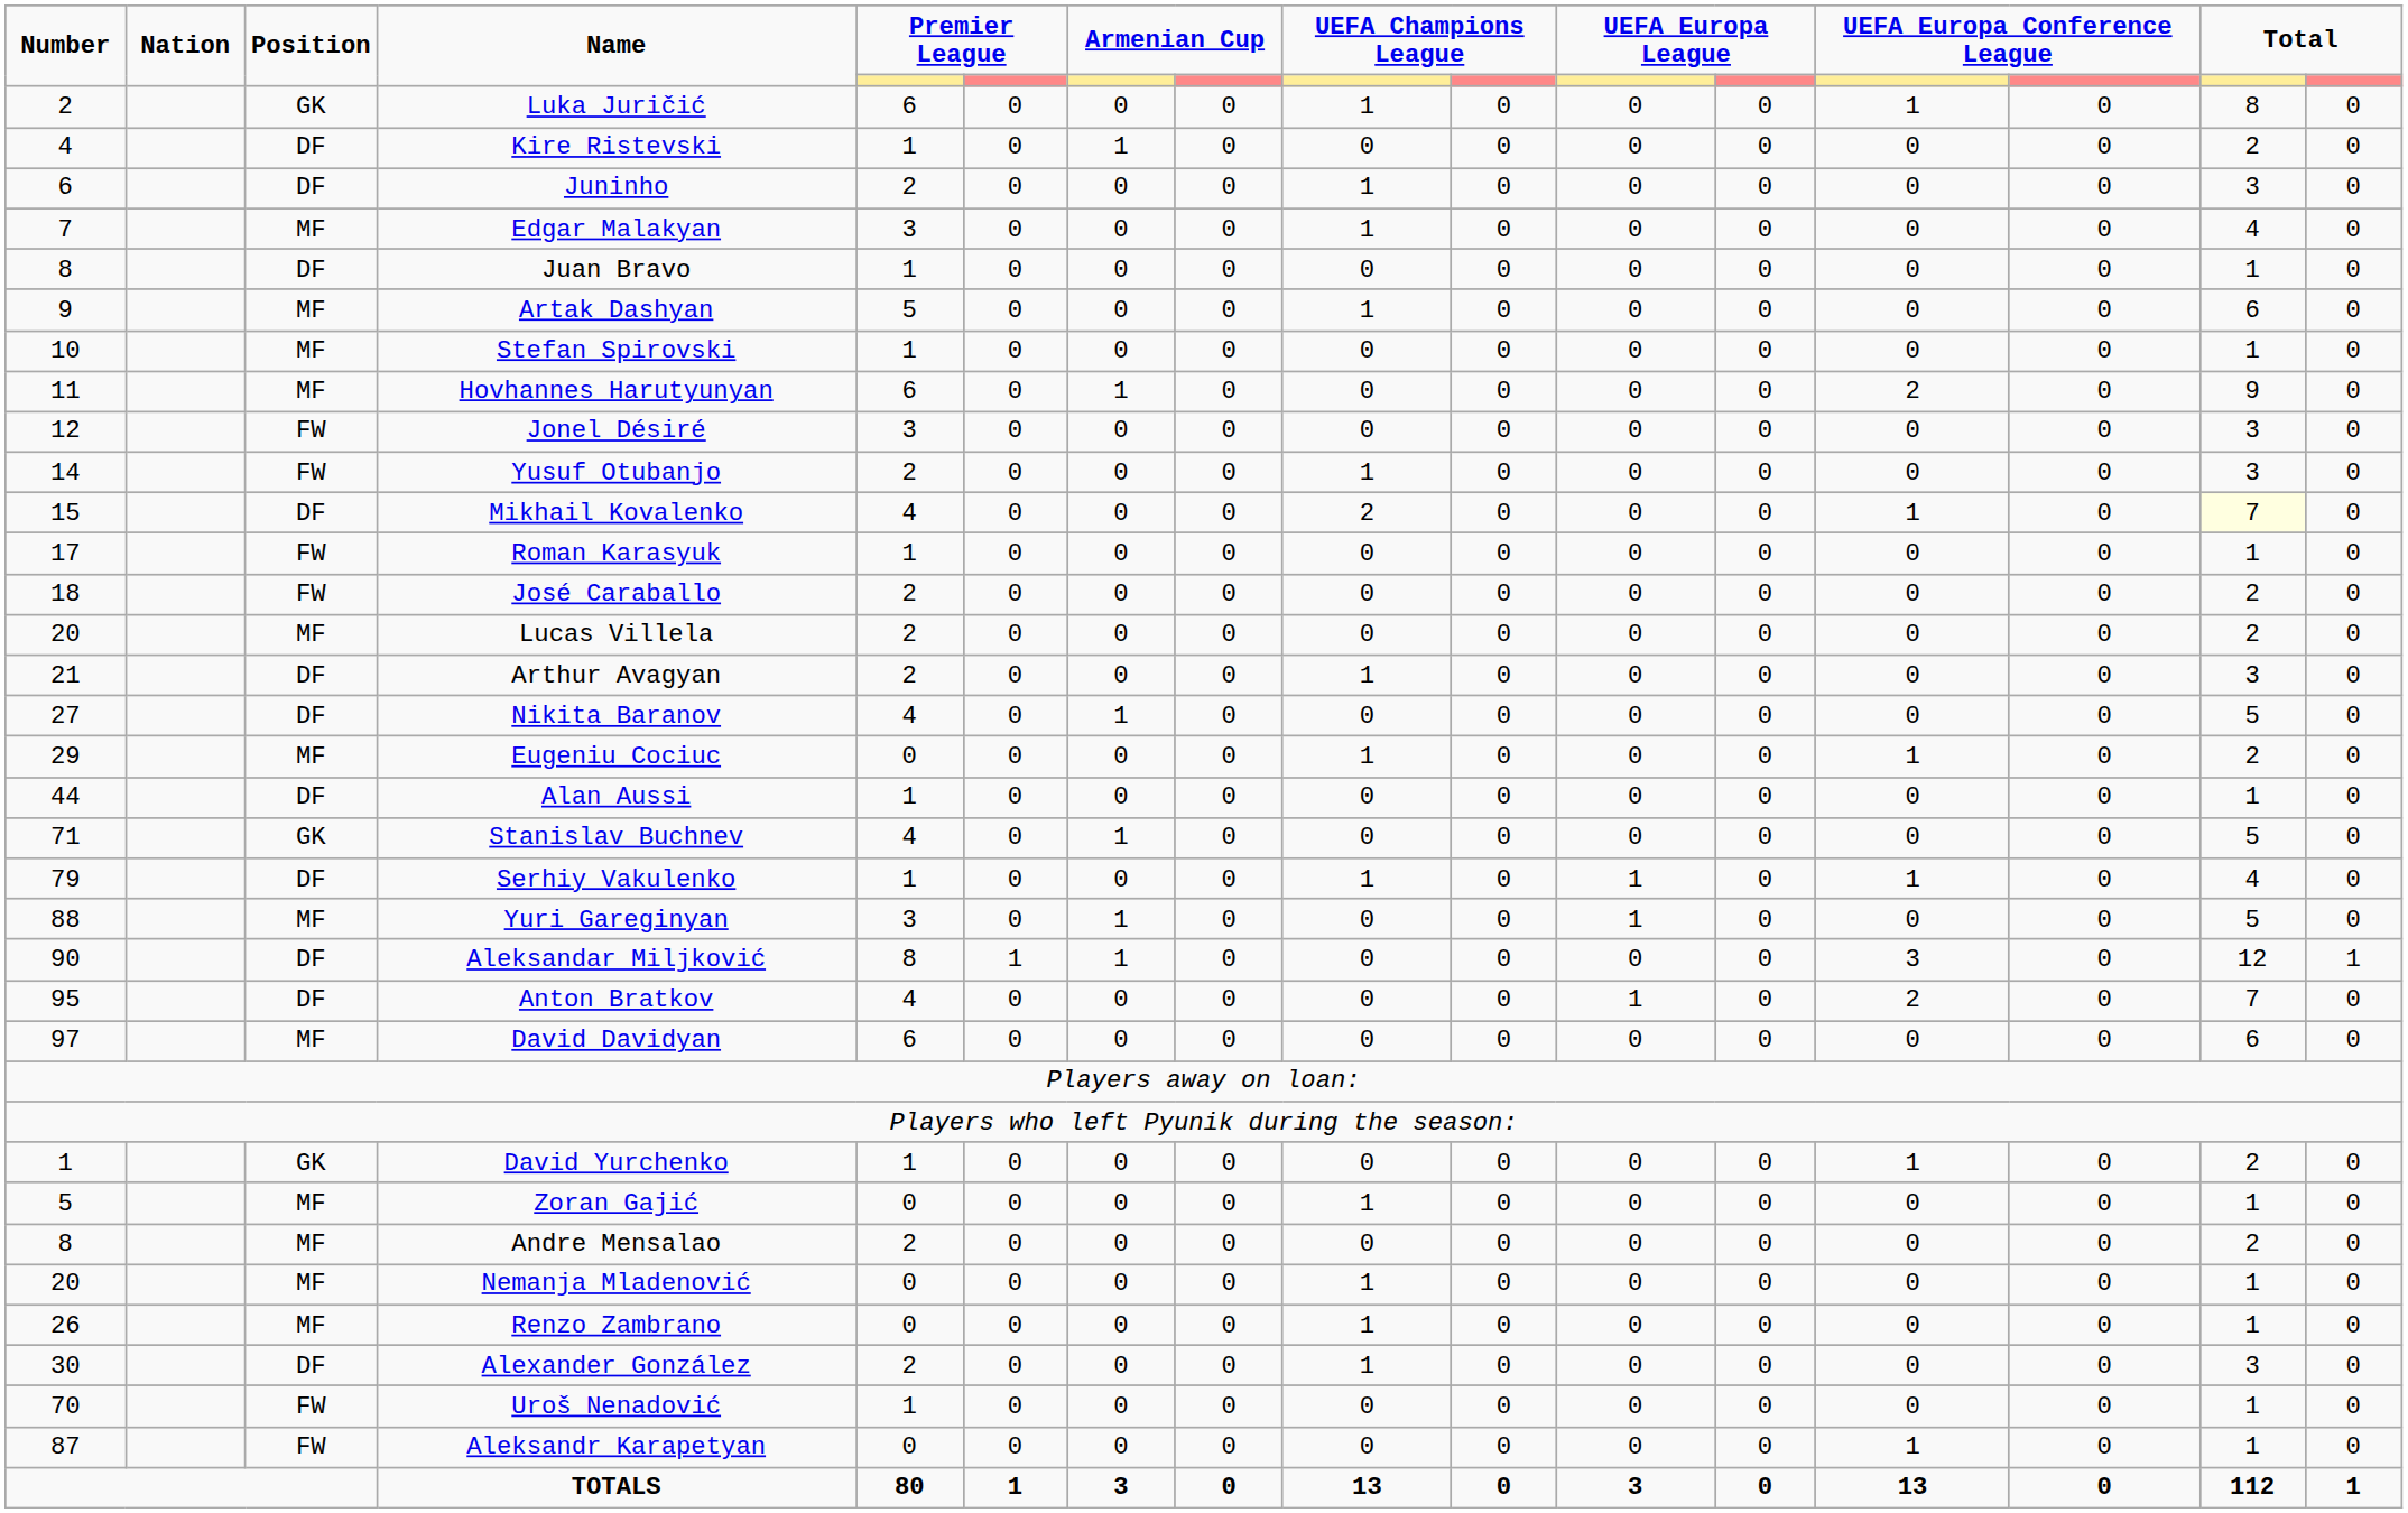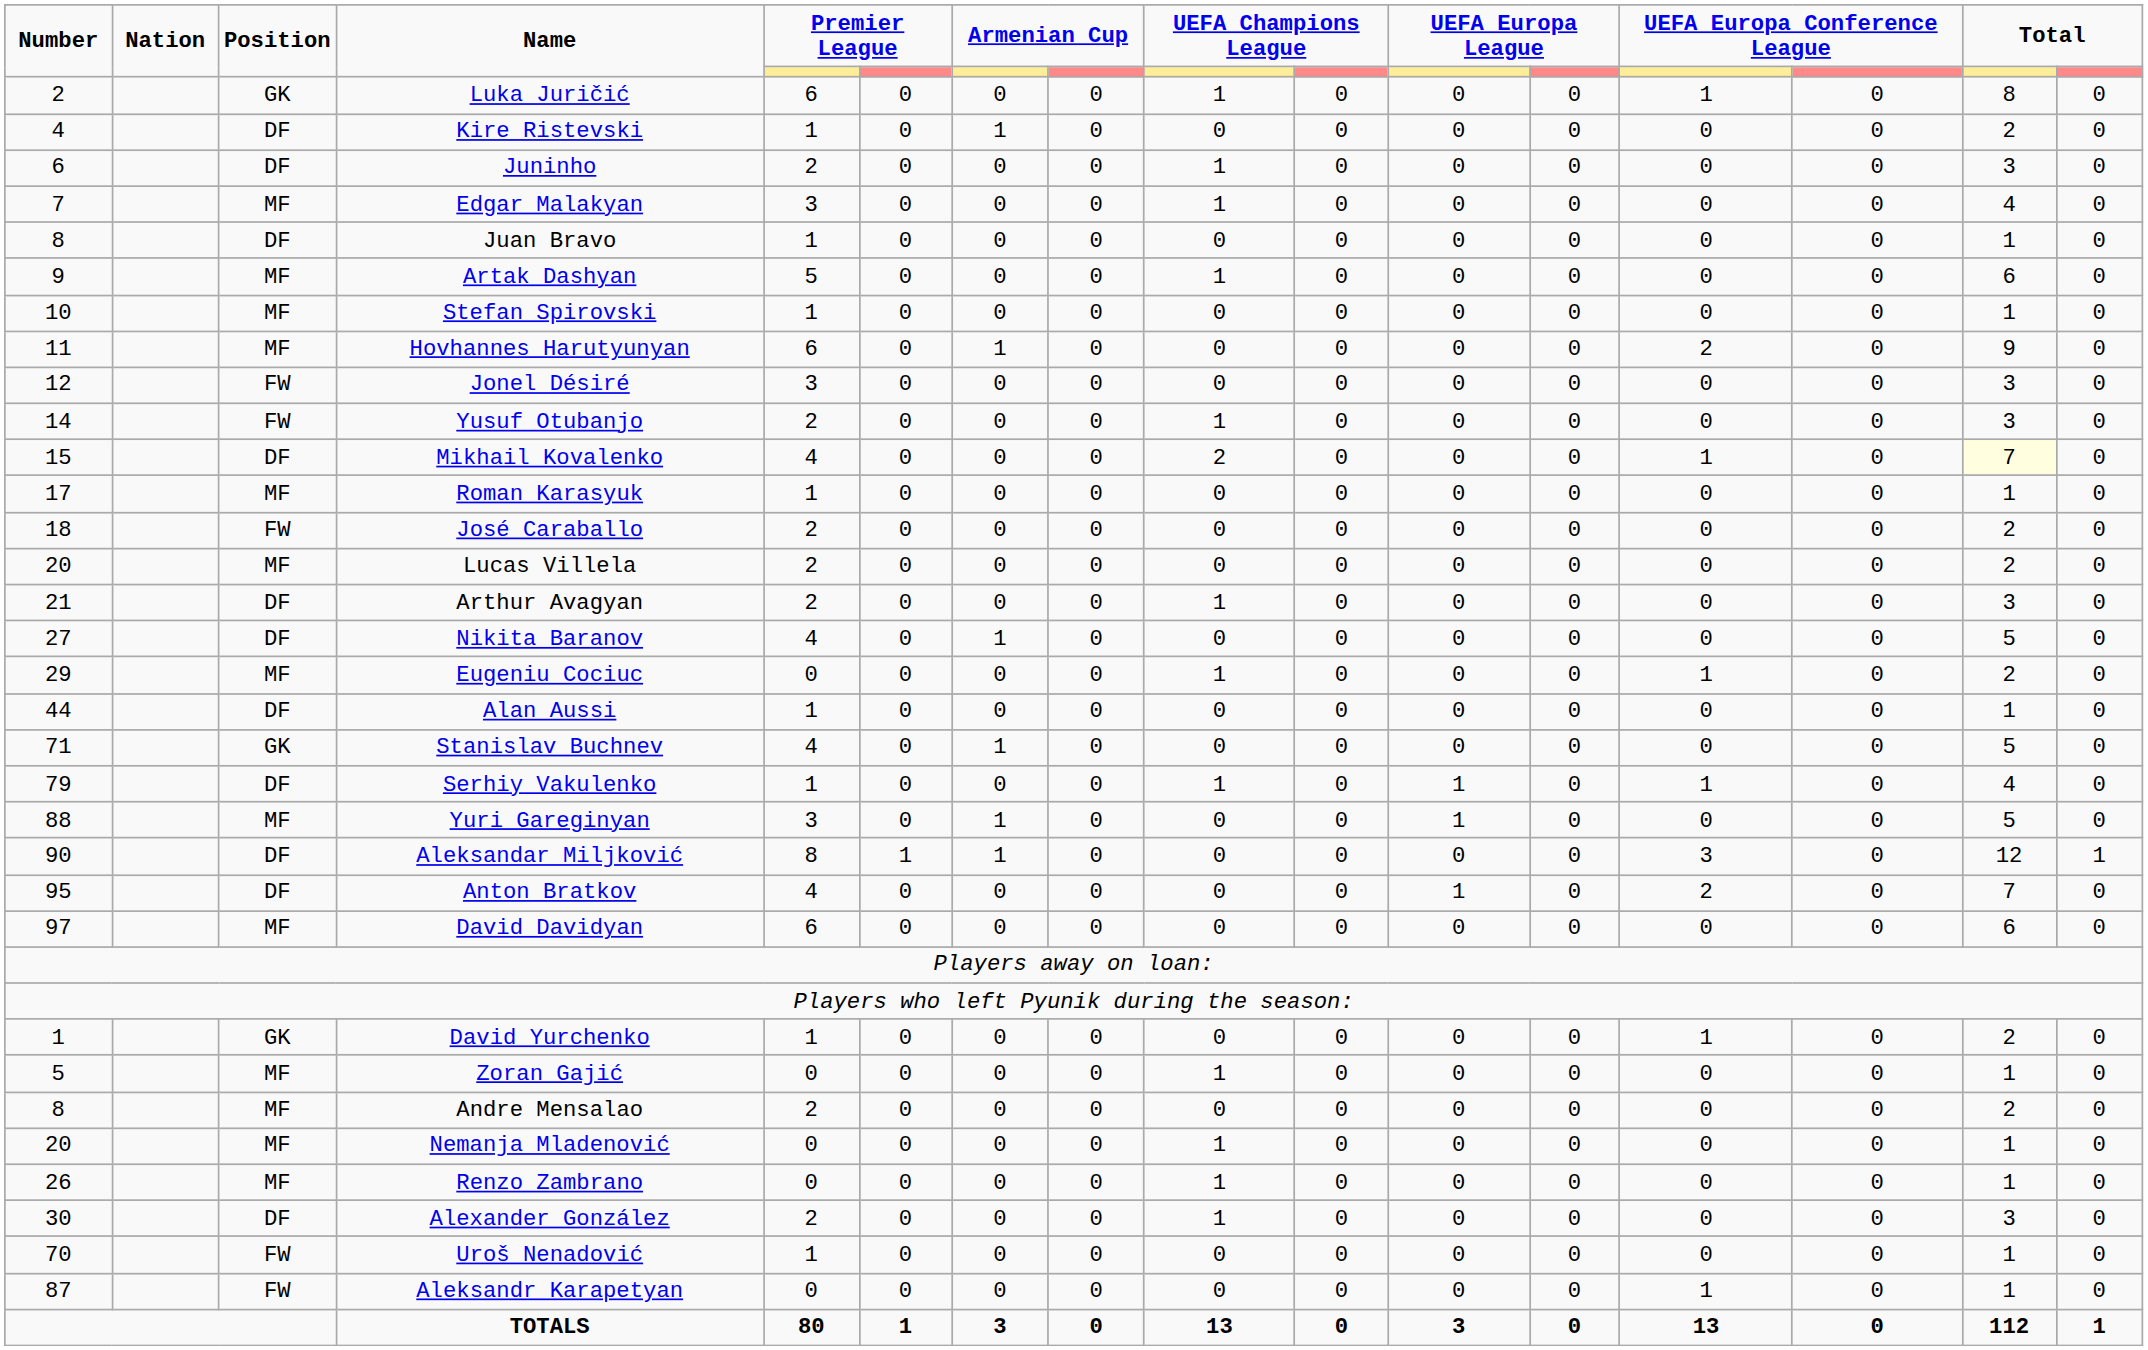 <table class="wikitable" style="text-align:center;">
 <tr>
 <td rowspan="2"  style="width:5%; text-align:center;"><strong>Number</strong></td>
 <td rowspan="2"  style="width:5%; text-align:center;"><strong>Nation</strong></td>
 <td rowspan="2"  style="width:5%; text-align:center;"><strong>Position</strong></td>
 <td rowspan="2"  style="width:20%; text-align:center;"><strong>Name</strong></td>
 <td colspan="2" style="text-align:center;"><strong><a href='#'>Premier League</a></strong></td>
 <td colspan="2" style="text-align:center;"><strong><a href='#'>Armenian Cup</a></strong></td>
 <td colspan="2" style="text-align:center;"><strong><a href='#'>UEFA Champions League</a></strong></td>
 <td colspan="2" style="text-align:center;"><strong><a href='#'>UEFA Europa League</a></strong></td>
 <td colspan="2" style="text-align:center;"><strong><a href='#'>UEFA Europa Conference League</a></strong></td>
 <td colspan="2" style="text-align:center;"><strong>Total</strong></td>
 </tr>
 <tr>
 <th style="width:60px; background:#fe9;"></th>
 <th style="width:60px; background:#ff8888;"></th>
 <th style="width:60px; background:#fe9;"></th>
 <th style="width:60px; background:#ff8888;"></th>
 <th style="width:100px; background:#fe9;"></th>
 <th style="width:60px; background:#ff8888;"></th>
 <th style="width:100px; background:#fe9;"></th>
 <th style="width:60px; background:#ff8888;"></th>
 <th style="width:120px; background:#fe9;"></th>
 <th style="width:120px; background:#ff8888;"></th>
 <th style="width:60px; background:#fe9;"></th>
 <th style="width:60px; background:#ff8888;"></th>
 </tr>
 <tr>
 <td>2</td>
 <td></td>
 <td>GK</td>
 <td><a href='#'>Luka Juričić</a></td>
 <td>6</td>
 <td>0</td>
 <td>0</td>
 <td>0</td>
 <td>1</td>
 <td>0</td>
 <td>0</td>
 <td>0</td>
 <td>1</td>
 <td>0</td>
 <td>8</td>
 <td>0</td>
 </tr>
 <tr>
 <td>4</td>
 <td></td>
 <td>DF</td>
 <td><a href='#'>Kire Ristevski</a></td>
 <td>1</td>
 <td>0</td>
 <td>1</td>
 <td>0</td>
 <td>0</td>
 <td>0</td>
 <td>0</td>
 <td>0</td>
 <td>0</td>
 <td>0</td>
 <td>2</td>
 <td>0</td>
 </tr>
 <tr>
 <td>6</td>
 <td></td>
 <td>DF</td>
 <td><a href='#'>Juninho</a></td>
 <td>2</td>
 <td>0</td>
 <td>0</td>
 <td>0</td>
 <td>1</td>
 <td>0</td>
 <td>0</td>
 <td>0</td>
 <td>0</td>
 <td>0</td>
 <td>3</td>
 <td>0</td>
 </tr>
 <tr>
 <td>7</td>
 <td></td>
 <td>MF</td>
 <td><a href='#'>Edgar Malakyan</a></td>
 <td>3</td>
 <td>0</td>
 <td>0</td>
 <td>0</td>
 <td>1</td>
 <td>0</td>
 <td>0</td>
 <td>0</td>
 <td>0</td>
 <td>0</td>
 <td>4</td>
 <td>0</td>
 </tr>
 <tr>
 <td>8</td>
 <td></td>
 <td>DF</td>
 <td>Juan Bravo</td>
 <td>1</td>
 <td>0</td>
 <td>0</td>
 <td>0</td>
 <td>0</td>
 <td>0</td>
 <td>0</td>
 <td>0</td>
 <td>0</td>
 <td>0</td>
 <td>1</td>
 <td>0</td>
 </tr>
 <tr>
 <td>9</td>
 <td></td>
 <td>MF</td>
 <td><a href='#'>Artak Dashyan</a></td>
 <td>5</td>
 <td>0</td>
 <td>0</td>
 <td>0</td>
 <td>1</td>
 <td>0</td>
 <td>0</td>
 <td>0</td>
 <td>0</td>
 <td>0</td>
 <td>6</td>
 <td>0</td>
 </tr>
 <tr>
 <td>10</td>
 <td></td>
 <td>MF</td>
 <td><a href='#'>Stefan Spirovski</a></td>
 <td>1</td>
 <td>0</td>
 <td>0</td>
 <td>0</td>
 <td>0</td>
 <td>0</td>
 <td>0</td>
 <td>0</td>
 <td>0</td>
 <td>0</td>
 <td>1</td>
 <td>0</td>
 </tr>
 <tr>
 <td>11</td>
 <td></td>
 <td>MF</td>
 <td><a href='#'>Hovhannes Harutyunyan</a></td>
 <td>6</td>
 <td>0</td>
 <td>1</td>
 <td>0</td>
 <td>0</td>
 <td>0</td>
 <td>0</td>
 <td>0</td>
 <td>2</td>
 <td>0</td>
 <td>9</td>
 <td>0</td>
 </tr>
 <tr>
 <td>12</td>
 <td></td>
 <td>FW</td>
 <td><a href='#'>Jonel Désiré</a></td>
 <td>3</td>
 <td>0</td>
 <td>0</td>
 <td>0</td>
 <td>0</td>
 <td>0</td>
 <td>0</td>
 <td>0</td>
 <td>0</td>
 <td>0</td>
 <td>3</td>
 <td>0</td>
 </tr>
 <tr>
 <td>14</td>
 <td></td>
 <td>FW</td>
 <td><a href='#'>Yusuf Otubanjo</a></td>
 <td>2</td>
 <td>0</td>
 <td>0</td>
 <td>0</td>
 <td>1</td>
 <td>0</td>
 <td>0</td>
 <td>0</td>
 <td>0</td>
 <td>0</td>
 <td>3</td>
 <td>0</td>
 </tr>
 <tr>
 <td>15</td>
 <td></td>
 <td>DF</td>
 <td><a href='#'>Mikhail Kovalenko</a></td>
 <td>4</td>
 <td>0</td>
 <td>0</td>
 <td>0</td>
 <td>2</td>
 <td>0</td>
 <td>0</td>
 <td>0</td>
 <td>1</td>
 <td>0</td>
 <td style="background: lightyellow;">7</td>
 <td>0</td>
 </tr>
 <tr>
 <td>17</td>
 <td></td>
-<td>FW</td>
+<td>MF</td>
 <td><a href='#'>Roman Karasyuk</a></td>
 <td>1</td>
 <td>0</td>
 <td>0</td>
 <td>0</td>
 <td>0</td>
 <td>0</td>
 <td>0</td>
 <td>0</td>
 <td>0</td>
 <td>0</td>
 <td>1</td>
 <td>0</td>
 </tr>
 <tr>
 <td>18</td>
 <td></td>
 <td>FW</td>
 <td><a href='#'>José Caraballo</a></td>
 <td>2</td>
 <td>0</td>
 <td>0</td>
 <td>0</td>
 <td>0</td>
 <td>0</td>
 <td>0</td>
 <td>0</td>
 <td>0</td>
 <td>0</td>
 <td>2</td>
 <td>0</td>
 </tr>
 <tr>
 <td>20</td>
 <td></td>
 <td>MF</td>
 <td>Lucas Villela</td>
 <td>2</td>
 <td>0</td>
 <td>0</td>
 <td>0</td>
 <td>0</td>
 <td>0</td>
 <td>0</td>
 <td>0</td>
 <td>0</td>
 <td>0</td>
 <td>2</td>
 <td>0</td>
 </tr>
 <tr>
 <td>21</td>
 <td></td>
 <td>DF</td>
 <td>Arthur Avagyan</td>
 <td>2</td>
 <td>0</td>
 <td>0</td>
 <td>0</td>
 <td>1</td>
 <td>0</td>
 <td>0</td>
 <td>0</td>
 <td>0</td>
 <td>0</td>
 <td>3</td>
 <td>0</td>
 </tr>
 <tr>
 <td>27</td>
 <td></td>
 <td>DF</td>
 <td><a href='#'>Nikita Baranov</a></td>
 <td>4</td>
 <td>0</td>
 <td>1</td>
 <td>0</td>
 <td>0</td>
 <td>0</td>
 <td>0</td>
 <td>0</td>
 <td>0</td>
 <td>0</td>
 <td>5</td>
 <td>0</td>
 </tr>
 <tr>
 <td>29</td>
 <td></td>
 <td>MF</td>
 <td><a href='#'>Eugeniu Cociuc</a></td>
 <td>0</td>
 <td>0</td>
 <td>0</td>
 <td>0</td>
 <td>1</td>
 <td>0</td>
 <td>0</td>
 <td>0</td>
 <td>1</td>
 <td>0</td>
 <td>2</td>
 <td>0</td>
 </tr>
 <tr>
 <td>44</td>
 <td></td>
 <td>DF</td>
 <td><a href='#'>Alan Aussi</a></td>
 <td>1</td>
 <td>0</td>
 <td>0</td>
 <td>0</td>
 <td>0</td>
 <td>0</td>
 <td>0</td>
 <td>0</td>
 <td>0</td>
 <td>0</td>
 <td>1</td>
 <td>0</td>
 </tr>
 <tr>
 <td>71</td>
 <td></td>
 <td>GK</td>
 <td><a href='#'>Stanislav Buchnev</a></td>
 <td>4</td>
 <td>0</td>
 <td>1</td>
 <td>0</td>
 <td>0</td>
 <td>0</td>
 <td>0</td>
 <td>0</td>
 <td>0</td>
 <td>0</td>
 <td>5</td>
 <td>0</td>
 </tr>
 <tr>
 <td>79</td>
 <td></td>
 <td>DF</td>
 <td><a href='#'>Serhiy Vakulenko</a></td>
 <td>1</td>
 <td>0</td>
 <td>0</td>
 <td>0</td>
 <td>1</td>
 <td>0</td>
 <td>1</td>
 <td>0</td>
 <td>1</td>
 <td>0</td>
 <td>4</td>
 <td>0</td>
 </tr>
 <tr>
 <td>88</td>
 <td></td>
 <td>MF</td>
 <td><a href='#'>Yuri Gareginyan</a></td>
 <td>3</td>
 <td>0</td>
 <td>1</td>
 <td>0</td>
 <td>0</td>
 <td>0</td>
 <td>1</td>
 <td>0</td>
 <td>0</td>
 <td>0</td>
 <td>5</td>
 <td>0</td>
 </tr>
 <tr>
 <td>90</td>
 <td></td>
 <td>DF</td>
 <td><a href='#'>Aleksandar Miljković</a></td>
 <td>8</td>
 <td>1</td>
 <td>1</td>
 <td>0</td>
 <td>0</td>
 <td>0</td>
 <td>0</td>
 <td>0</td>
 <td>3</td>
 <td>0</td>
 <td>12</td>
 <td>1</td>
 </tr>
 <tr>
 <td>95</td>
 <td></td>
 <td>DF</td>
 <td><a href='#'>Anton Bratkov</a></td>
 <td>4</td>
 <td>0</td>
 <td>0</td>
 <td>0</td>
 <td>0</td>
 <td>0</td>
 <td>1</td>
 <td>0</td>
 <td>2</td>
 <td>0</td>
 <td>7</td>
 <td>0</td>
 </tr>
 <tr>
 <td>97</td>
 <td></td>
 <td>MF</td>
 <td><a href='#'>David Davidyan</a></td>
 <td>6</td>
 <td>0</td>
 <td>0</td>
 <td>0</td>
 <td>0</td>
 <td>0</td>
 <td>0</td>
 <td>0</td>
 <td>0</td>
 <td>0</td>
 <td>6</td>
 <td>0</td>
 </tr>
 <tr>
 <td colspan="16"><em>Players away on loan:</em></td>
 </tr>
 <tr>
 <td colspan="16"><em>Players who left Pyunik during the season:</em></td>
 </tr>
 <tr>
 <td>1</td>
 <td></td>
 <td>GK</td>
 <td><a href='#'>David Yurchenko</a></td>
 <td>1</td>
 <td>0</td>
 <td>0</td>
 <td>0</td>
 <td>0</td>
 <td>0</td>
 <td>0</td>
 <td>0</td>
 <td>1</td>
 <td>0</td>
 <td>2</td>
 <td>0</td>
 </tr>
 <tr>
 <td>5</td>
 <td></td>
 <td>MF</td>
 <td><a href='#'>Zoran Gajić</a></td>
 <td>0</td>
 <td>0</td>
 <td>0</td>
 <td>0</td>
 <td>1</td>
 <td>0</td>
 <td>0</td>
 <td>0</td>
 <td>0</td>
 <td>0</td>
 <td>1</td>
 <td>0</td>
 </tr>
 <tr>
 <td>8</td>
 <td></td>
 <td>MF</td>
 <td>Andre Mensalao</td>
 <td>2</td>
 <td>0</td>
 <td>0</td>
 <td>0</td>
 <td>0</td>
 <td>0</td>
 <td>0</td>
 <td>0</td>
 <td>0</td>
 <td>0</td>
 <td>2</td>
 <td>0</td>
 </tr>
 <tr>
 <td>20</td>
 <td></td>
 <td>MF</td>
 <td><a href='#'>Nemanja Mladenović</a></td>
 <td>0</td>
 <td>0</td>
 <td>0</td>
 <td>0</td>
 <td>1</td>
 <td>0</td>
 <td>0</td>
 <td>0</td>
 <td>0</td>
 <td>0</td>
 <td>1</td>
 <td>0</td>
 </tr>
 <tr>
 <td>26</td>
 <td></td>
 <td>MF</td>
 <td><a href='#'>Renzo Zambrano</a></td>
 <td>0</td>
 <td>0</td>
 <td>0</td>
 <td>0</td>
 <td>1</td>
 <td>0</td>
 <td>0</td>
 <td>0</td>
 <td>0</td>
 <td>0</td>
 <td>1</td>
 <td>0</td>
 </tr>
 <tr>
 <td>30</td>
 <td></td>
 <td>DF</td>
 <td><a href='#'>Alexander González</a></td>
 <td>2</td>
 <td>0</td>
 <td>0</td>
 <td>0</td>
 <td>1</td>
 <td>0</td>
 <td>0</td>
 <td>0</td>
 <td>0</td>
 <td>0</td>
 <td>3</td>
 <td>0</td>
 </tr>
 <tr>
 <td>70</td>
 <td></td>
 <td>FW</td>
 <td><a href='#'>Uroš Nenadović</a></td>
 <td>1</td>
 <td>0</td>
 <td>0</td>
 <td>0</td>
 <td>0</td>
 <td>0</td>
 <td>0</td>
 <td>0</td>
 <td>0</td>
 <td>0</td>
 <td>1</td>
 <td>0</td>
 </tr>
 <tr>
 <td>87</td>
 <td></td>
 <td>FW</td>
 <td><a href='#'>Aleksandr Karapetyan</a></td>
 <td>0</td>
 <td>0</td>
 <td>0</td>
 <td>0</td>
 <td>0</td>
 <td>0</td>
 <td>0</td>
 <td>0</td>
 <td>1</td>
 <td>0</td>
 <td>1</td>
 <td>0</td>
 </tr>
 <tr>
 <td colspan="3"></td>
 <td><strong>TOTALS</strong></td>
 <td><strong>80</strong></td>
 <td><strong>1</strong></td>
 <td><strong>3</strong></td>
 <td><strong>0</strong></td>
 <td><strong>13</strong></td>
 <td><strong>0</strong></td>
 <td><strong>3</strong></td>
 <td><strong>0</strong></td>
 <td><strong>13</strong></td>
 <td><strong>0</strong></td>
 <td><strong>112</strong></td>
 <td><strong>1</strong></td>
 </tr>
 </table>
